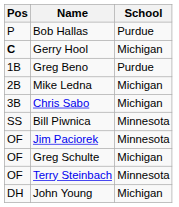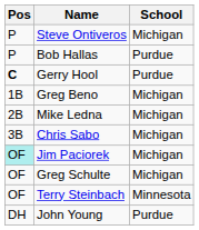 <table class=wikitable>
 <tr>
 <th>Pos</th>
 <th>Name</th>
 <th>School</th>
+</tr>
+<tr>
+<td>P</td>
+<td><a href='#'>Steve Ontiveros</a></td>
+<td>Michigan</td>
 </tr>
 <tr>
 <td>P</td>
 <td>Bob Hallas</td>
 <td>Purdue</td>
 </tr>
 <tr>
 <td><strong>C</strong></td>
 <td>Gerry Hool</td>
-<td>Michigan</td>
+<td>Purdue</td>
 </tr>
 <tr>
 <td>1B</td>
 <td>Greg Beno</td>
-<td>Purdue</td>
+<td>Michigan</td>
 </tr>
 <tr>
 <td>2B</td>
 <td>Mike Ledna</td>
 <td>Michigan</td>
 </tr>
 <tr>
 <td>3B</td>
 <td><a href='#'>Chris Sabo</a></td>
 <td>Michigan</td>
 </tr>
 <tr>
-<td>SS</td>
-<td>Bill Piwnica</td>
-<td>Minnesota</td>
-</tr>
-<tr>
-<td>OF</td>
+<td style="background: paleturquoise;">OF</td>
 <td><a href='#'>Jim Paciorek</a></td>
-<td>Minnesota</td>
+<td>Michigan</td>
 </tr>
 <tr>
 <td>OF</td>
 <td>Greg Schulte</td>
 <td>Michigan</td>
 </tr>
 <tr>
 <td>OF</td>
 <td><a href='#'>Terry Steinbach</a></td>
 <td>Minnesota</td>
 </tr>
 <tr>
 <td>DH</td>
 <td>John Young</td>
-<td>Michigan</td>
+<td>Purdue</td>
 </tr>
 </table>
